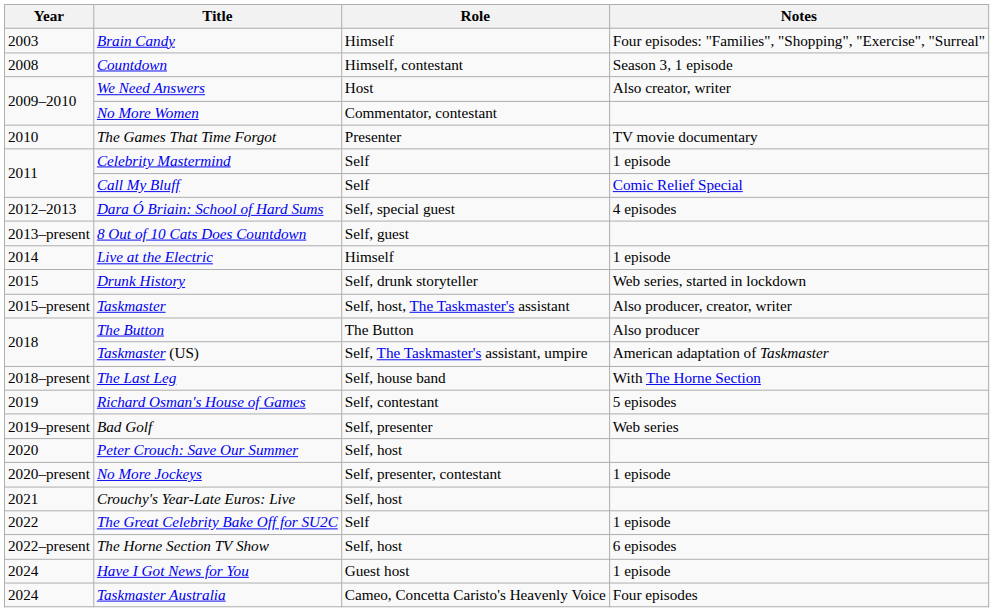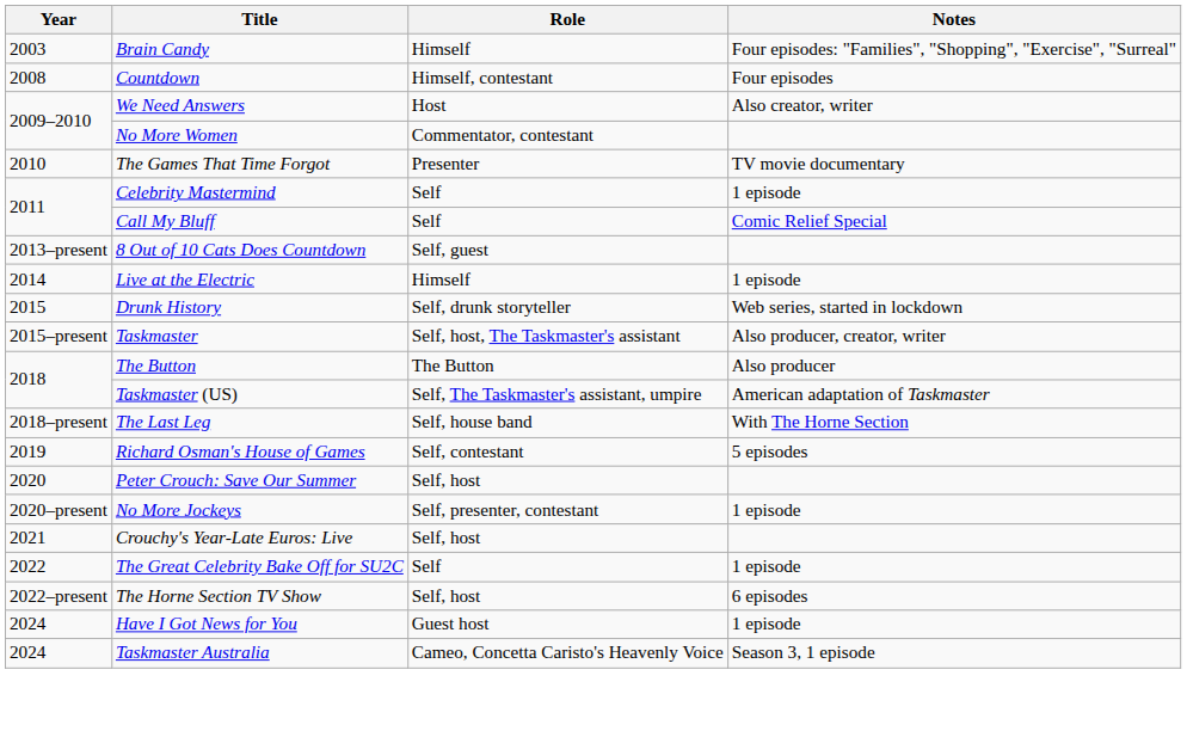 <table class="wikitable">
 <tr>
 <th>Year</th>
 <th>Title</th>
 <th>Role</th>
 <th>Notes</th>
 </tr>
 <tr>
 <td>2003</td>
 <td><em><a href='#'>Brain Candy</a></em></td>
 <td>Himself</td>
 <td>Four episodes: "Families", "Shopping", "Exercise", "Surreal"</td>
 </tr>
 <tr>
 <td>2008</td>
 <td><em><a href='#'>Countdown</a></em></td>
 <td>Himself, contestant</td>
-<td>Season 3, 1 episode</td>
+<td>Four episodes</td>
 </tr>
 <tr>
 <td rowspan="2">2009–2010</td>
 <td><em><a href='#'>We Need Answers</a></em></td>
 <td>Host</td>
 <td>Also creator, writer</td>
 </tr>
 <tr>
 <td><em><a href='#'>No More Women</a></em></td>
 <td>Commentator, contestant</td>
 <td></td>
 </tr>
 <tr>
 <td>2010</td>
 <td><em>The Games That Time Forgot</em></td>
 <td>Presenter</td>
 <td>TV movie documentary</td>
 </tr>
 <tr>
 <td rowspan="2">2011</td>
 <td><em><a href='#'>Celebrity Mastermind</a></em></td>
 <td>Self</td>
 <td>1 episode</td>
 </tr>
 <tr>
 <td><em><a href='#'>Call My Bluff</a></em></td>
 <td>Self</td>
 <td><a href='#'>Comic Relief Special</a></td>
-</tr>
-<tr>
-<td>2012–2013</td>
-<td><em><a href='#'>Dara Ó Briain: School of Hard Sums</a></em></td>
-<td>Self, special guest</td>
-<td>4 episodes</td>
 </tr>
 <tr>
 <td>2013–present</td>
 <td><em><a href='#'>8 Out of 10 Cats Does Countdown</a></em></td>
 <td>Self, guest</td>
 <td></td>
 </tr>
 <tr>
 <td>2014</td>
 <td><em><a href='#'>Live at the Electric</a></em></td>
 <td>Himself</td>
 <td>1 episode</td>
 </tr>
 <tr>
 <td>2015</td>
 <td><em><a href='#'>Drunk History</a></em></td>
 <td>Self, drunk storyteller</td>
 <td>Web series, started in lockdown</td>
 </tr>
 <tr>
 <td>2015–present</td>
 <td><em><a href='#'>Taskmaster</a></em></td>
 <td>Self, host, <a href='#'>The Taskmaster's</a> assistant</td>
 <td>Also producer, creator, writer</td>
 </tr>
 <tr>
 <td rowspan="2">2018</td>
 <td><em><a href='#'>The Button</a></em></td>
 <td>The Button</td>
 <td>Also producer</td>
 </tr>
 <tr>
 <td><em><a href='#'>Taskmaster</a></em> (US)</td>
 <td>Self, <a href='#'>The Taskmaster's</a> assistant, umpire</td>
 <td>American adaptation of <em>Taskmaster</em></td>
 </tr>
 <tr>
 <td>2018–present</td>
 <td><em><a href='#'>The Last Leg</a></em></td>
 <td>Self, house band</td>
 <td>With <a href='#'>The Horne Section</a></td>
 </tr>
 <tr>
 <td>2019</td>
 <td><em><a href='#'>Richard Osman's House of Games</a></em></td>
 <td>Self, contestant</td>
 <td>5 episodes</td>
 </tr>
 <tr>
-<td>2019–present</td>
-<td><em>Bad Golf</em></td>
-<td>Self, presenter</td>
-<td>Web series</td>
-</tr>
-<tr>
 <td>2020</td>
 <td><em><a href='#'>Peter Crouch: Save Our Summer</a></em></td>
 <td>Self, host</td>
 <td></td>
 </tr>
 <tr>
 <td>2020–present</td>
 <td><em><a href='#'>No More Jockeys</a></em></td>
 <td>Self, presenter, contestant</td>
 <td>1 episode</td>
 </tr>
 <tr>
 <td>2021</td>
 <td><em>Crouchy's Year-Late Euros: Live</em></td>
 <td>Self, host</td>
 <td></td>
 </tr>
 <tr>
 <td>2022</td>
 <td><a href='#'><em>The Great Celebrity Bake Off for SU2C</em></a></td>
 <td>Self</td>
 <td>1 episode</td>
 </tr>
 <tr>
 <td>2022–present</td>
 <td><em>The Horne Section TV Show</em></td>
 <td>Self, host</td>
 <td>6 episodes</td>
 </tr>
 <tr>
 <td>2024</td>
 <td><em><a href='#'>Have I Got News for You</a></em></td>
 <td>Guest host</td>
 <td>1 episode</td>
 </tr>
 <tr>
 <td>2024</td>
 <td><em><a href='#'>Taskmaster Australia</a></em></td>
 <td>Cameo, Concetta Caristo's Heavenly Voice</td>
-<td>Four episodes</td>
+<td>Season 3, 1 episode</td>
 </tr>
 </table>
